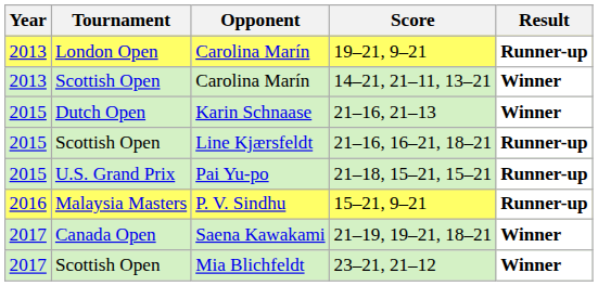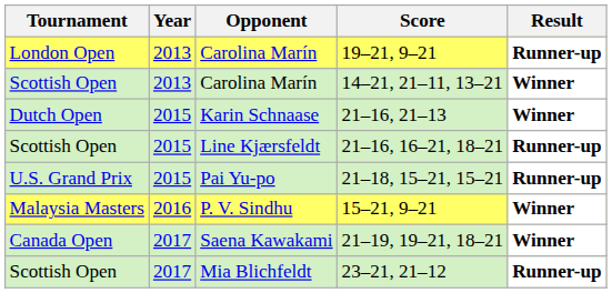 <table class="sortable wikitable" style="font-size: 90%;">
 <tr>
+<th>Tournament</th>
 <th>Year</th>
-<th>Tournament</th>
 <th>Opponent</th>
 <th>Score</th>
 <th>Result</th>
 </tr>
 <tr style="background:#FFFF67">
+<td align="left"><a href='#'>London Open</a></td>
 <td align="center"><a href='#'>2013</a></td>
-<td align="left"><a href='#'>London Open</a></td>
 <td align="left"> <a href='#'>Carolina Marín</a></td>
 <td align="left">19–21, 9–21</td>
 <td style="text-align:left; background:white"> <strong>Runner-up</strong></td>
 </tr>
 <tr style="background:#D4F1C5">
+<td align="left"><a href='#'>Scottish Open</a></td>
 <td align="center"><a href='#'>2013</a></td>
-<td align="left"><a href='#'>Scottish Open</a></td>
 <td align="left"> Carolina Marín</td>
 <td align="left">14–21, 21–11, 13–21</td>
 <td style="text-align:left; background:white"> <strong>Winner</strong></td>
 </tr>
 <tr style="background:#D4F1C5">
+<td align="left"><a href='#'>Dutch Open</a></td>
 <td align="center"><a href='#'>2015</a></td>
-<td align="left"><a href='#'>Dutch Open</a></td>
 <td align="left"> <a href='#'>Karin Schnaase</a></td>
 <td align="left">21–16, 21–13</td>
 <td style="text-align:left; background:white"> <strong>Winner</strong></td>
 </tr>
 <tr style="background:#D4F1C5">
+<td align="left">Scottish Open</td>
 <td align="center"><a href='#'>2015</a></td>
-<td align="left">Scottish Open</td>
 <td align="left"> <a href='#'>Line Kjærsfeldt</a></td>
 <td align="left">21–16, 16–21, 18–21</td>
 <td style="text-align:left; background:white"> <strong>Runner-up</strong></td>
 </tr>
 <tr style="background:#D4F1C5">
+<td align="left"><a href='#'>U.S. Grand Prix</a></td>
 <td align="center"><a href='#'>2015</a></td>
-<td align="left"><a href='#'>U.S. Grand Prix</a></td>
 <td align="left"> <a href='#'>Pai Yu-po</a></td>
 <td align="left">21–18, 15–21, 15–21</td>
 <td style="text-align:left; background:white"> <strong>Runner-up</strong></td>
 </tr>
 <tr style="background:#FFFF67">
+<td align="left"><a href='#'>Malaysia Masters</a></td>
 <td align="center"><a href='#'>2016</a></td>
-<td align="left"><a href='#'>Malaysia Masters</a></td>
 <td align="left"> <a href='#'>P. V. Sindhu</a></td>
 <td align="left">15–21, 9–21</td>
-<td style="text-align:left; background:white"> <strong>Runner-up</strong></td>
+<td style="text-align:left; background:white"> <strong>Winner</strong></td>
 </tr>
 <tr style="background:#D4F1C5">
+<td align="left"><a href='#'>Canada Open</a></td>
 <td align="center"><a href='#'>2017</a></td>
-<td align="left"><a href='#'>Canada Open</a></td>
 <td align="left"> <a href='#'>Saena Kawakami</a></td>
 <td align="left">21–19, 19–21, 18–21</td>
 <td style="text-align:left; background:white"> <strong>Winner</strong></td>
 </tr>
 <tr style="background:#D4F1C5">
+<td align="left">Scottish Open</td>
 <td align="center"><a href='#'>2017</a></td>
-<td align="left">Scottish Open</td>
 <td align="left"> <a href='#'>Mia Blichfeldt</a></td>
 <td align="left">23–21, 21–12</td>
-<td style="text-align:left; background:white"> <strong>Winner</strong></td>
+<td style="text-align:left; background:white"> <strong>Runner-up</strong></td>
 </tr>
 </table>
